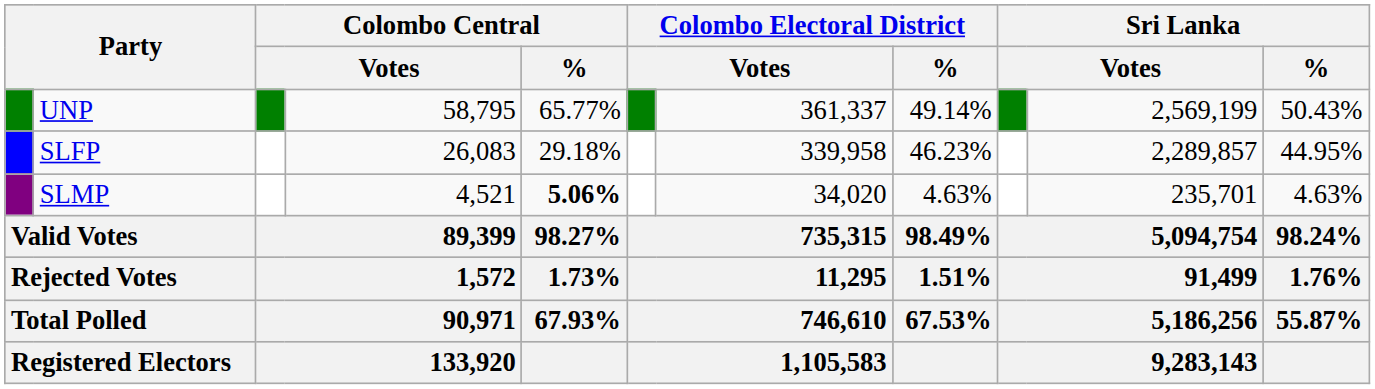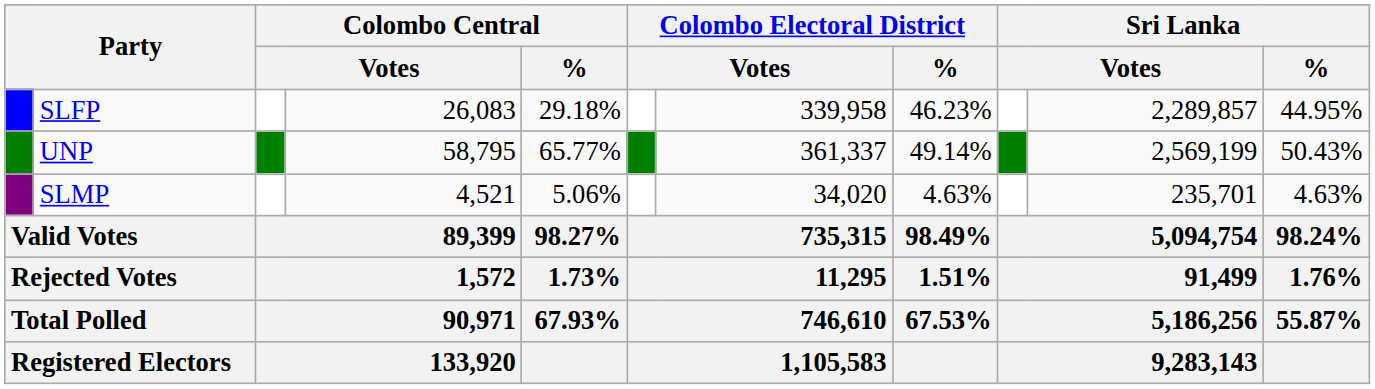 <table class="wikitable">
 <tr>
 <th colspan="2" width="144px"rowspan="2">Party</th>
 <th colspan="3" width="216px">Colombo Central</th>
 <th colspan="3" width="216px"><a href='#'>Colombo Electoral District</a></th>
 <th colspan="3" width="216px">Sri Lanka</th>
 </tr>
 <tr>
 <th colspan="2" width="144px">Votes</th>
 <th>%</th>
 <th colspan="2" width="144px">Votes</th>
 <th>%</th>
 <th colspan="2" width="144px">Votes</th>
 <th>%</th>
 </tr>
 <tr>
+<td style="background-color:blue;" width="10px"></td>
+<td style="text-align:left;"><a href='#'>SLFP</a></td>
+<td style="background-color:white;" width="10px"></td>
+<td style="text-align:right;">26,083</td>
+<td style="text-align:right;">29.18%</td>
+<td style="background-color:white;" width="10px"></td>
+<td style="text-align:right;">339,958</td>
+<td style="text-align:right;">46.23%</td>
+<td style="background-color:white;" width="10px"></td>
+<td style="text-align:right;">2,289,857</td>
+<td style="text-align:right;">44.95%</td>
+</tr>
+<tr>
 <td style="background-color:green;" width="10px"></td>
 <td style="text-align:left;"><a href='#'>UNP</a></td>
 <td style="background-color:green;" width="10px"></td>
 <td style="text-align:right;">58,795</td>
 <td style="text-align:right;">65.77%</td>
 <td style="background-color:green;" width="10px"></td>
 <td style="text-align:right;">361,337</td>
 <td style="text-align:right;">49.14%</td>
 <td style="background-color:green;" width="10px"></td>
 <td style="text-align:right;">2,569,199</td>
 <td style="text-align:right;">50.43%</td>
 </tr>
 <tr>
-<td style="background-color:blue;" width="10px"></td>
-<td style="text-align:left;"><a href='#'>SLFP</a></td>
-<td style="background-color:white;" width="10px"></td>
-<td style="text-align:right;">26,083</td>
-<td style="text-align:right;">29.18%</td>
-<td style="background-color:white;" width="10px"></td>
-<td style="text-align:right;">339,958</td>
-<td style="text-align:right;">46.23%</td>
-<td style="background-color:white;" width="10px"></td>
-<td style="text-align:right;">2,289,857</td>
-<td style="text-align:right;">44.95%</td>
-</tr>
-<tr>
 <td style="background-color:purple;" width="10px"></td>
 <td style="text-align:left;"><a href='#'>SLMP</a></td>
 <td style="background-color:white;" width="10px"></td>
 <td style="text-align:right;">4,521</td>
-<td style="text-align:right;"><strong>5.06%</strong></td>
+<td style="text-align:right;">5.06%</td>
 <td style="background-color:white;" width="10px"></td>
 <td style="text-align:right;">34,020</td>
 <td style="text-align:right;">4.63%</td>
 <td style="background-color:white;" width="10px"></td>
 <td style="text-align:right;">235,701</td>
 <td style="text-align:right;">4.63%</td>
 </tr>
 <tr>
 <th colspan="2" width="144px"style="text-align:left;">Valid Votes</th>
 <th style="text-align:right;"colspan="2" width="144px">89,399</th>
 <th style="text-align:right;">98.27%</th>
 <th style="text-align:right;"colspan="2" width="144px">735,315</th>
 <th style="text-align:right;">98.49%</th>
 <th style="text-align:right;"colspan="2" width="144px">5,094,754</th>
 <th style="text-align:right;">98.24%</th>
 </tr>
 <tr>
 <th colspan="2" width="144px"style="text-align:left;">Rejected Votes</th>
 <th style="text-align:right;"colspan="2" width="144px">1,572</th>
 <th style="text-align:right;">1.73%</th>
 <th style="text-align:right;"colspan="2" width="144px">11,295</th>
 <th style="text-align:right;">1.51%</th>
 <th style="text-align:right;"colspan="2" width="144px">91,499</th>
 <th style="text-align:right;">1.76%</th>
 </tr>
 <tr>
 <th colspan="2" width="144px"style="text-align:left;">Total Polled</th>
 <th style="text-align:right;"colspan="2" width="144px">90,971</th>
 <th style="text-align:right;">67.93%</th>
 <th style="text-align:right;"colspan="2" width="144px">746,610</th>
 <th style="text-align:right;">67.53%</th>
 <th style="text-align:right;"colspan="2" width="144px">5,186,256</th>
 <th style="text-align:right;">55.87%</th>
 </tr>
 <tr>
 <th colspan="2" width="144px"style="text-align:left;">Registered Electors</th>
 <th style="text-align:right;"colspan="2" width="144px">133,920</th>
 <th></th>
 <th style="text-align:right;"colspan="2" width="144px">1,105,583</th>
 <th></th>
 <th style="text-align:right;"colspan="2" width="144px">9,283,143</th>
 <th></th>
 </tr>
 </table>
